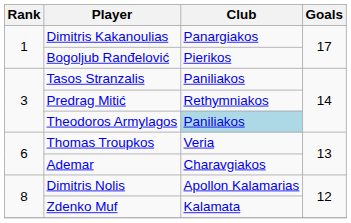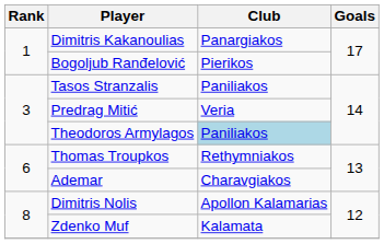 <table class="wikitable" style="text-align:center">
 <tr>
 <th>Rank</th>
 <th>Player</th>
 <th>Club</th>
 <th>Goals</th>
 </tr>
 <tr>
 <td rowspan="2">1</td>
 <td align="left"> <a href='#'>Dimitris Kakanoulias</a></td>
 <td align="left"><a href='#'>Panargiakos</a></td>
 <td rowspan="2">17</td>
 </tr>
 <tr>
 <td align="left"> <a href='#'>Bogoljub Ranđelović</a></td>
 <td align="left"><a href='#'>Pierikos</a></td>
 </tr>
 <tr>
 <td rowspan="3">3</td>
 <td align="left"> <a href='#'>Tasos Stranzalis</a></td>
 <td align="left"><a href='#'>Paniliakos</a></td>
 <td rowspan="3">14</td>
 </tr>
 <tr>
 <td align="left"> <a href='#'>Predrag Mitić</a></td>
-<td align="left"><a href='#'>Rethymniakos</a></td>
+<td align="left"><a href='#'>Veria</a></td>
 </tr>
 <tr>
 <td align="left"> <a href='#'>Theodoros Armylagos</a></td>
 <td align="left" style="background: lightblue;"><a href='#'>Paniliakos</a></td>
 </tr>
 <tr>
 <td rowspan="2">6</td>
 <td align="left"> <a href='#'>Thomas Troupkos</a></td>
-<td align="left"><a href='#'>Veria</a></td>
+<td align="left"><a href='#'>Rethymniakos</a></td>
 <td rowspan="2">13</td>
 </tr>
 <tr>
 <td align="left"> <a href='#'>Ademar</a></td>
 <td align="left"><a href='#'>Charavgiakos</a></td>
 </tr>
 <tr>
 <td rowspan="2">8</td>
 <td align="left"> <a href='#'>Dimitris Nolis</a></td>
 <td align="left"><a href='#'>Apollon Kalamarias</a></td>
 <td rowspan="2">12</td>
 </tr>
 <tr>
 <td align="left"> <a href='#'>Zdenko Muf</a></td>
 <td align="left"><a href='#'>Kalamata</a></td>
 </tr>
 <tr>
 </tr>
 </table>
